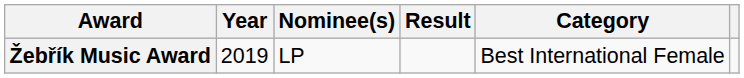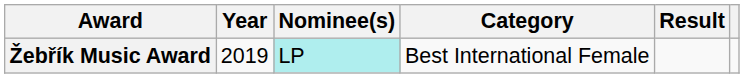 <table class="wikitable sortable plainrowheaders">
 <tr>
 <th scope="col">Award</th>
 <th scope="col">Year</th>
 <th scope="col">Nominee(s)</th>
+<th scope="col">Category</th>
 <th scope="col">Result</th>
-<th scope="col">Category</th>
 <th scope="col" class="unsortable"></th>
 </tr>
 <tr>
 <th scope="row">Žebřík Music Award</th>
 <td>2019</td>
-<td>LP</td>
+<td style="background: paleturquoise;">LP</td>
+<td>Best International Female</td>
 <td></td>
-<td>Best International Female</td>
 <td></td>
 </tr>
 </table>
